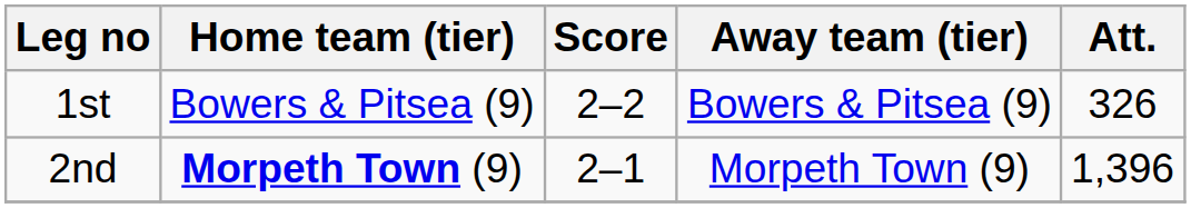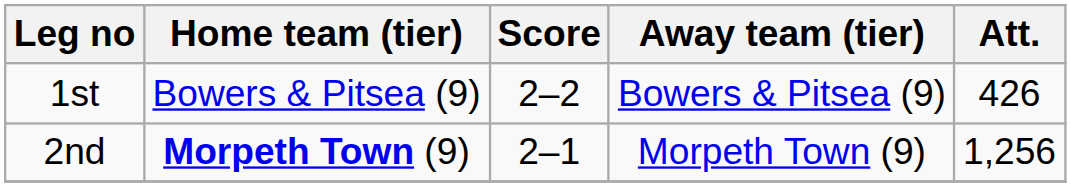 <table class="wikitable" style="text-align:center;">
 <tr>
 <th>Leg no</th>
 <th>Home team (tier)</th>
 <th>Score</th>
 <th>Away team (tier)</th>
 <th>Att.</th>
 </tr>
 <tr>
 <td>1st</td>
 <td><a href='#'>Bowers & Pitsea</a> (9)</td>
 <td>2–2</td>
 <td><a href='#'>Bowers & Pitsea</a> (9)</td>
-<td>326</td>
+<td>426</td>
 </tr>
 <tr>
 <td>2nd</td>
 <td><strong><a href='#'>Morpeth Town</a></strong> (9)</td>
 <td>2–1</td>
 <td><a href='#'>Morpeth Town</a> (9)</td>
-<td>1,396</td>
+<td>1,256</td>
 </tr>
 <tr>
 </tr>
 </table>
